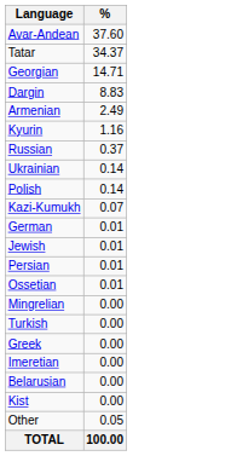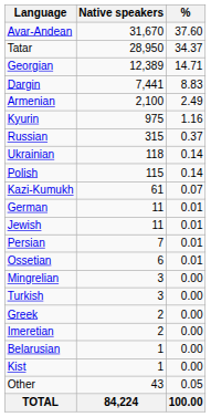 <table class="wikitable sortable">
 <tr>
 <th>Language</th>
+<th>Native speakers</th>
 <th>%</th>
 </tr>
 <tr>
 <td><a href='#'>Avar-Andean</a></td>
+<td align="right">31,670</td>
 <td align="right">37.60</td>
 </tr>
 <tr>
 <td>Tatar</td>
+<td align="right">28,950</td>
 <td align="right">34.37</td>
 </tr>
 <tr>
 <td><a href='#'>Georgian</a></td>
+<td align="right">12,389</td>
 <td align="right">14.71</td>
 </tr>
 <tr>
 <td><a href='#'>Dargin</a></td>
+<td align="right">7,441</td>
 <td align="right">8.83</td>
 </tr>
 <tr>
 <td><a href='#'>Armenian</a></td>
+<td align="right">2,100</td>
 <td align="right">2.49</td>
 </tr>
 <tr>
 <td><a href='#'>Kyurin</a></td>
+<td align="right">975</td>
 <td align="right">1.16</td>
 </tr>
 <tr>
 <td><a href='#'>Russian</a></td>
+<td align="right">315</td>
 <td align="right">0.37</td>
 </tr>
 <tr>
 <td><a href='#'>Ukrainian</a></td>
+<td align="right">118</td>
 <td align="right">0.14</td>
 </tr>
 <tr>
 <td><a href='#'>Polish</a></td>
+<td align="right">115</td>
 <td align="right">0.14</td>
 </tr>
 <tr>
 <td><a href='#'>Kazi-Kumukh</a></td>
+<td align="right">61</td>
 <td align="right">0.07</td>
 </tr>
 <tr>
 <td><a href='#'>German</a></td>
+<td align="right">11</td>
 <td align="right">0.01</td>
 </tr>
 <tr>
 <td><a href='#'>Jewish</a></td>
+<td align="right">11</td>
 <td align="right">0.01</td>
 </tr>
 <tr>
 <td><a href='#'>Persian</a></td>
+<td align="right">7</td>
 <td align="right">0.01</td>
 </tr>
 <tr>
 <td><a href='#'>Ossetian</a></td>
+<td align="right">6</td>
 <td align="right">0.01</td>
 </tr>
 <tr>
 <td><a href='#'>Mingrelian</a></td>
+<td align="right">3</td>
 <td align="right">0.00</td>
 </tr>
 <tr>
 <td><a href='#'>Turkish</a></td>
+<td align="right">3</td>
 <td align="right">0.00</td>
 </tr>
 <tr>
 <td><a href='#'>Greek</a></td>
+<td align="right">2</td>
 <td align="right">0.00</td>
 </tr>
 <tr>
 <td><a href='#'>Imeretian</a></td>
+<td align="right">2</td>
 <td align="right">0.00</td>
 </tr>
 <tr>
 <td><a href='#'>Belarusian</a></td>
+<td align="right">1</td>
 <td align="right">0.00</td>
 </tr>
 <tr>
 <td><a href='#'>Kist</a></td>
+<td align="right">1</td>
 <td align="right">0.00</td>
 </tr>
 <tr>
 <td>Other</td>
+<td align="right">43</td>
 <td align="right">0.05</td>
 </tr>
 <tr>
 <th>TOTAL</th>
+<th>84,224</th>
 <th>100.00</th>
 </tr>
 </table>
